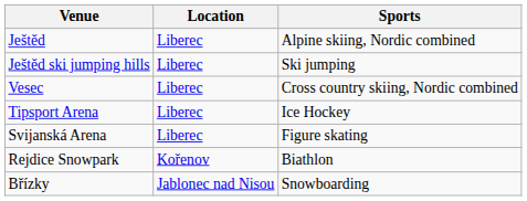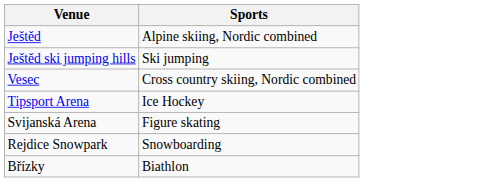 <table class="wikitable">
 <tr>
 <th>Venue</th>
-<th>Location</th>
 <th>Sports</th>
 </tr>
 <tr>
 <td><a href='#'>Ještěd</a></td>
-<td><a href='#'>Liberec</a></td>
 <td>Alpine skiing, Nordic combined</td>
 </tr>
 <tr>
 <td><a href='#'>Ještěd ski jumping hills</a></td>
-<td><a href='#'>Liberec</a></td>
 <td>Ski jumping</td>
 </tr>
 <tr>
 <td><a href='#'>Vesec</a></td>
-<td><a href='#'>Liberec</a></td>
 <td>Cross country skiing, Nordic combined</td>
 </tr>
 <tr>
 <td><a href='#'>Tipsport Arena</a></td>
-<td><a href='#'>Liberec</a></td>
 <td>Ice Hockey</td>
 </tr>
 <tr>
 <td>Svijanská Arena</td>
-<td><a href='#'>Liberec</a></td>
 <td>Figure skating</td>
 </tr>
 <tr>
 <td>Rejdice Snowpark</td>
-<td><a href='#'>Kořenov</a></td>
-<td>Biathlon</td>
+<td>Snowboarding</td>
 </tr>
 <tr>
 <td>Břízky</td>
-<td><a href='#'>Jablonec nad Nisou</a></td>
-<td>Snowboarding</td>
+<td>Biathlon</td>
 </tr>
 </table>
